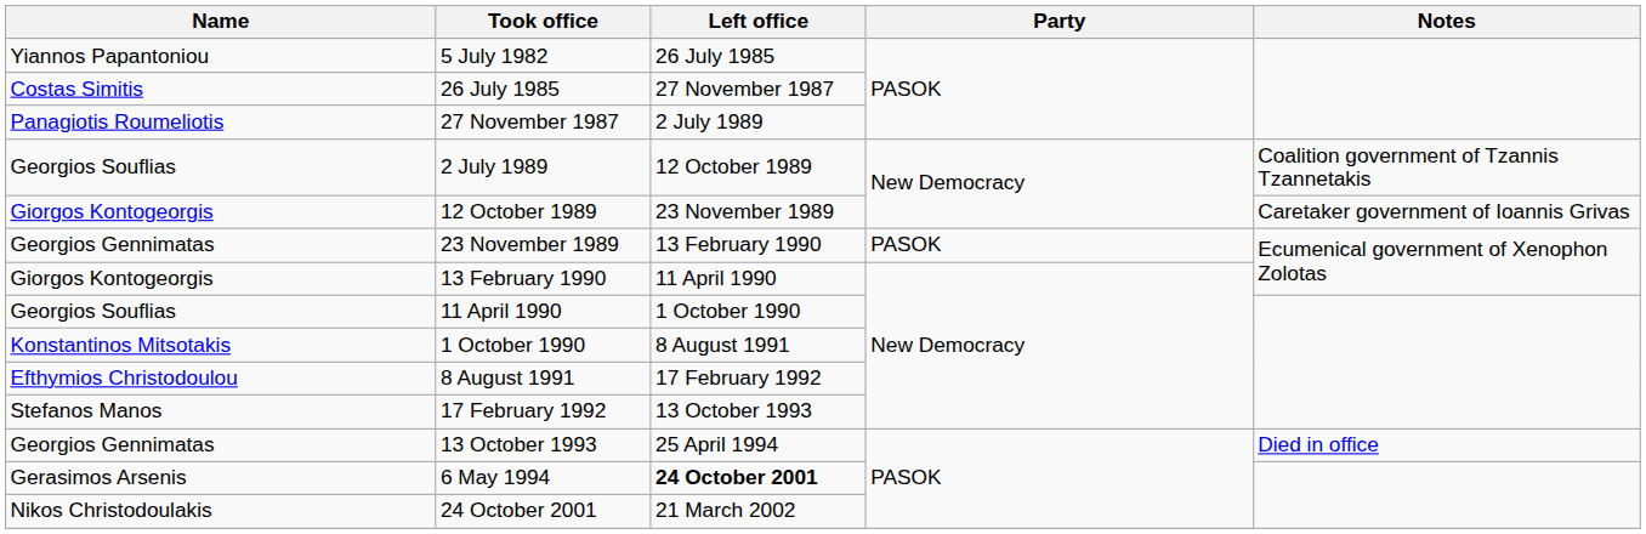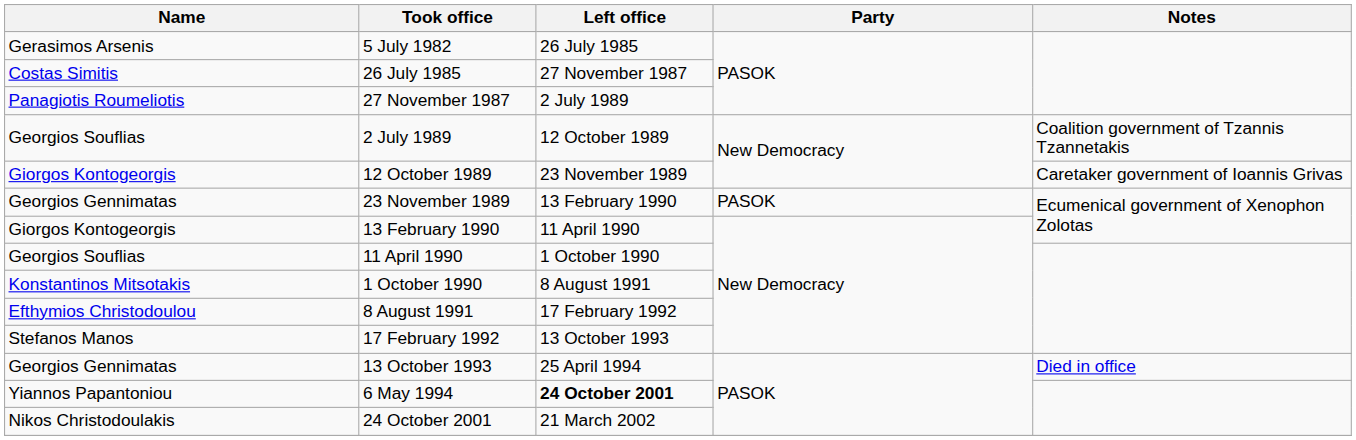 <table class="wikitable">
 <tr>
 <th width="20%">Name</th>
 <th width="10%">Took office</th>
 <th width="10%">Left office</th>
 <th width="18%">Party</th>
 <th width="18%">Notes</th>
 </tr>
 <tr>
-<td>Yiannos Papantoniou</td>
+<td>Gerasimos Arsenis</td>
 <td>5 July 1982</td>
 <td>26 July 1985</td>
 <td rowspan=3>PASOK</td>
 <td rowspan=3></td>
 </tr>
 <tr>
 <td><a href='#'>Costas Simitis</a></td>
 <td>26 July 1985</td>
 <td>27 November 1987</td>
 </tr>
 <tr>
 <td><a href='#'>Panagiotis Roumeliotis</a></td>
 <td>27 November 1987</td>
 <td>2 July 1989</td>
 </tr>
 <tr>
 <td>Georgios Souflias</td>
 <td>2 July 1989</td>
 <td>12 October 1989</td>
 <td rowspan=2>New Democracy</td>
 <td>Coalition government of Tzannis Tzannetakis</td>
 </tr>
 <tr>
 <td><a href='#'>Giorgos Kontogeorgis</a></td>
 <td>12 October 1989</td>
 <td>23 November 1989</td>
 <td>Caretaker government of Ioannis Grivas</td>
 </tr>
 <tr>
 <td>Georgios Gennimatas</td>
 <td>23 November 1989</td>
 <td>13 February 1990</td>
 <td>PASOK</td>
 <td rowspan=2>Ecumenical government of Xenophon Zolotas</td>
 </tr>
 <tr>
 <td>Giorgos Kontogeorgis</td>
 <td>13 February 1990</td>
 <td>11 April 1990</td>
 <td rowspan=5>New Democracy</td>
 </tr>
 <tr>
 <td>Georgios Souflias</td>
 <td>11 April 1990</td>
 <td>1 October 1990</td>
 <td rowspan=4></td>
 </tr>
 <tr>
 <td><a href='#'>Konstantinos Mitsotakis</a></td>
 <td>1 October 1990</td>
 <td>8 August 1991</td>
 </tr>
 <tr>
 <td><a href='#'>Efthymios Christodoulou</a></td>
 <td>8 August 1991</td>
 <td>17 February 1992</td>
 </tr>
 <tr>
 <td>Stefanos Manos</td>
 <td>17 February 1992</td>
 <td>13 October 1993</td>
 </tr>
 <tr>
 <td>Georgios Gennimatas</td>
 <td>13 October 1993</td>
 <td>25 April 1994</td>
 <td rowspan=3>PASOK</td>
 <td><a href='#'>Died in office</a></td>
 </tr>
 <tr>
-<td>Gerasimos Arsenis</td>
+<td>Yiannos Papantoniou</td>
 <td>6 May 1994</td>
 <td><strong>24 October 2001</strong></td>
 <td rowspan=2></td>
 </tr>
 <tr>
 <td>Nikos Christodoulakis</td>
 <td>24 October 2001</td>
 <td>21 March 2002</td>
 </tr>
 <tr>
 </tr>
 </table>
